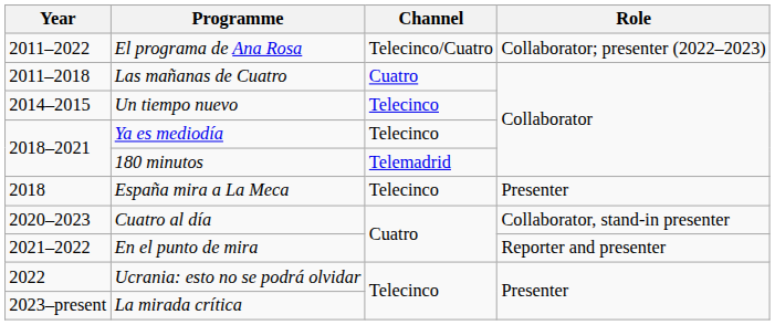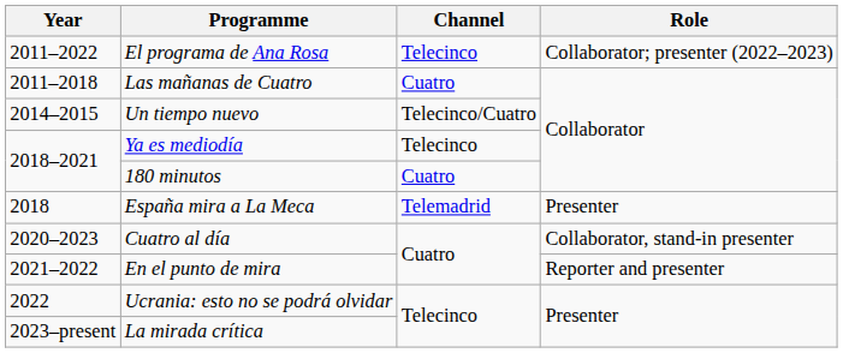 <table class="wikitable">
 <tr>
 <th>Year</th>
 <th>Programme</th>
 <th>Channel</th>
 <th>Role</th>
 </tr>
 <tr>
 <td>2011–2022</td>
 <td><em>El programa de <a href='#'>Ana Rosa</a></em></td>
-<td>Telecinco/Cuatro</td>
+<td><a href='#'>Telecinco</a></td>
 <td>Collaborator; presenter (2022–2023)</td>
 </tr>
 <tr>
 <td>2011–2018</td>
 <td><em>Las mañanas de Cuatro</em></td>
 <td><a href='#'>Cuatro</a></td>
 <td rowspan="4">Collaborator</td>
 </tr>
 <tr>
 <td>2014–2015</td>
 <td><em>Un tiempo nuevo</em></td>
-<td><a href='#'>Telecinco</a></td>
+<td>Telecinco/Cuatro</td>
 </tr>
 <tr>
 <td rowspan="2">2018–2021</td>
 <td><em><a href='#'>Ya es mediodía</a></em></td>
 <td>Telecinco</td>
 </tr>
 <tr>
 <td><em>180 minutos</em></td>
-<td><a href='#'>Telemadrid</a></td>
+<td><a href='#'>Cuatro</a></td>
 </tr>
 <tr>
 <td>2018</td>
 <td><em>España mira a La Meca</em></td>
-<td>Telecinco</td>
+<td><a href='#'>Telemadrid</a></td>
 <td>Presenter</td>
 </tr>
 <tr>
 <td>2020–2023</td>
 <td><em>Cuatro al día</em></td>
 <td rowspan="2">Cuatro</td>
 <td>Collaborator, stand-in presenter</td>
 </tr>
 <tr>
 <td>2021–2022</td>
 <td><em>En el punto de mira</em></td>
 <td>Reporter and presenter</td>
 </tr>
 <tr>
 <td>2022</td>
 <td><em>Ucrania: esto no se podrá olvidar</em></td>
 <td rowspan="2">Telecinco</td>
 <td rowspan="2">Presenter</td>
 </tr>
 <tr>
 <td>2023–present</td>
 <td><em>La mirada crítica</em></td>
 </tr>
 </table>
